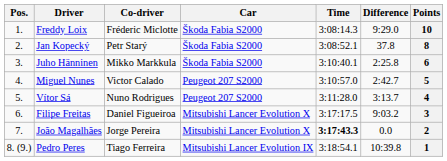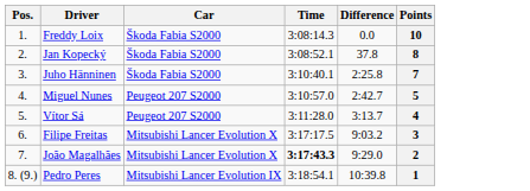 <table class="wikitable" style="text-align: center; font-size: 90%; max-width: 950px;">
 <tr>
 <th>Pos.</th>
 <th>Driver</th>
-<th>Co-driver</th>
 <th>Car</th>
 <th>Time</th>
 <th>Difference</th>
 <th>Points</th>
 </tr>
 <tr>
 <td>1.</td>
 <td align="left"> <a href='#'>Freddy Loix</a></td>
-<td align="left"> Fréderic Miclotte</td>
 <td align="left"><a href='#'>Škoda Fabia S2000</a></td>
 <td>3:08:14.3</td>
-<td>9:29.0</td>
+<td>0.0</td>
 <th>10</th>
 </tr>
 <tr>
 <td>2.</td>
 <td align="left"> <a href='#'>Jan Kopecký</a></td>
-<td align="left"> Petr Starý</td>
 <td align="left"><a href='#'>Škoda Fabia S2000</a></td>
 <td>3:08:52.1</td>
 <td>37.8</td>
 <th>8</th>
 </tr>
 <tr>
 <td>3.</td>
 <td align="left"> <a href='#'>Juho Hänninen</a></td>
-<td align="left"> Mikko Markkula</td>
 <td align="left"><a href='#'>Škoda Fabia S2000</a></td>
 <td>3:10:40.1</td>
 <td>2:25.8</td>
-<th>6</th>
+<th>7</th>
 </tr>
 <tr>
 <td>4.</td>
 <td align="left"> <a href='#'>Miguel Nunes</a></td>
-<td align="left"> Victor Calado</td>
 <td align="left"><a href='#'>Peugeot 207 S2000</a></td>
 <td>3:10:57.0</td>
 <td>2:42.7</td>
 <th>5</th>
 </tr>
 <tr>
 <td>5.</td>
 <td align="left"> <a href='#'>Vítor Sá</a></td>
-<td align="left"> Nuno Rodrigues</td>
 <td align="left"><a href='#'>Peugeot 207 S2000</a></td>
 <td>3:11:28.0</td>
 <td>3:13.7</td>
 <th>4</th>
 </tr>
 <tr>
 <td>6.</td>
 <td align="left"> <a href='#'>Filipe Freitas</a></td>
-<td align="left"> Daniel Figueiroa</td>
 <td align="left"><a href='#'>Mitsubishi Lancer Evolution X</a></td>
 <td>3:17:17.5</td>
 <td>9:03.2</td>
 <th>3</th>
 </tr>
 <tr>
 <td>7.</td>
 <td align="left"> <a href='#'>João Magalhães</a></td>
-<td align="left"> Jorge Pereira</td>
 <td align="left"><a href='#'>Mitsubishi Lancer Evolution X</a></td>
 <td><strong>3:17:43.3</strong></td>
-<td>0.0</td>
+<td>9:29.0</td>
 <th>2</th>
 </tr>
 <tr>
 <td>8. (9.)</td>
 <td align="left"> <a href='#'>Pedro Peres</a></td>
-<td align="left"> Tiago Ferreira</td>
 <td align="left"><a href='#'>Mitsubishi Lancer Evolution IX</a></td>
 <td>3:18:54.1</td>
 <td>10:39.8</td>
 <th>1</th>
 </tr>
 </table>
